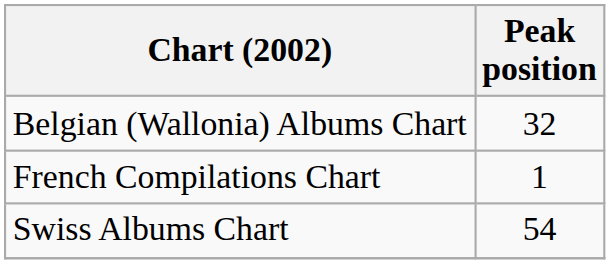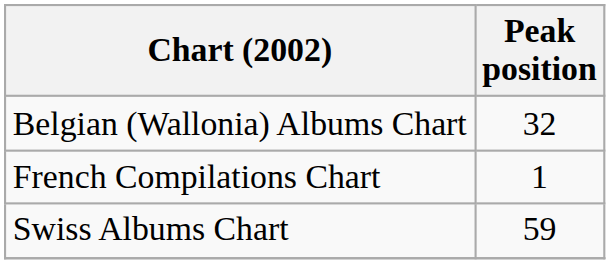 <table class="wikitable sortable">
 <tr>
 <th>Chart (2002)</th>
 <th align="center">Peak<br>position</th>
 </tr>
 <tr>
 <td>Belgian (Wallonia) Albums Chart</td>
 <td align="center">32</td>
 </tr>
 <tr>
 <td>French Compilations Chart</td>
 <td align="center">1</td>
 </tr>
 <tr>
 <td>Swiss Albums Chart</td>
-<td align="center">54</td>
+<td align="center">59</td>
 </tr>
 <tr>
 </tr>
 </table>
